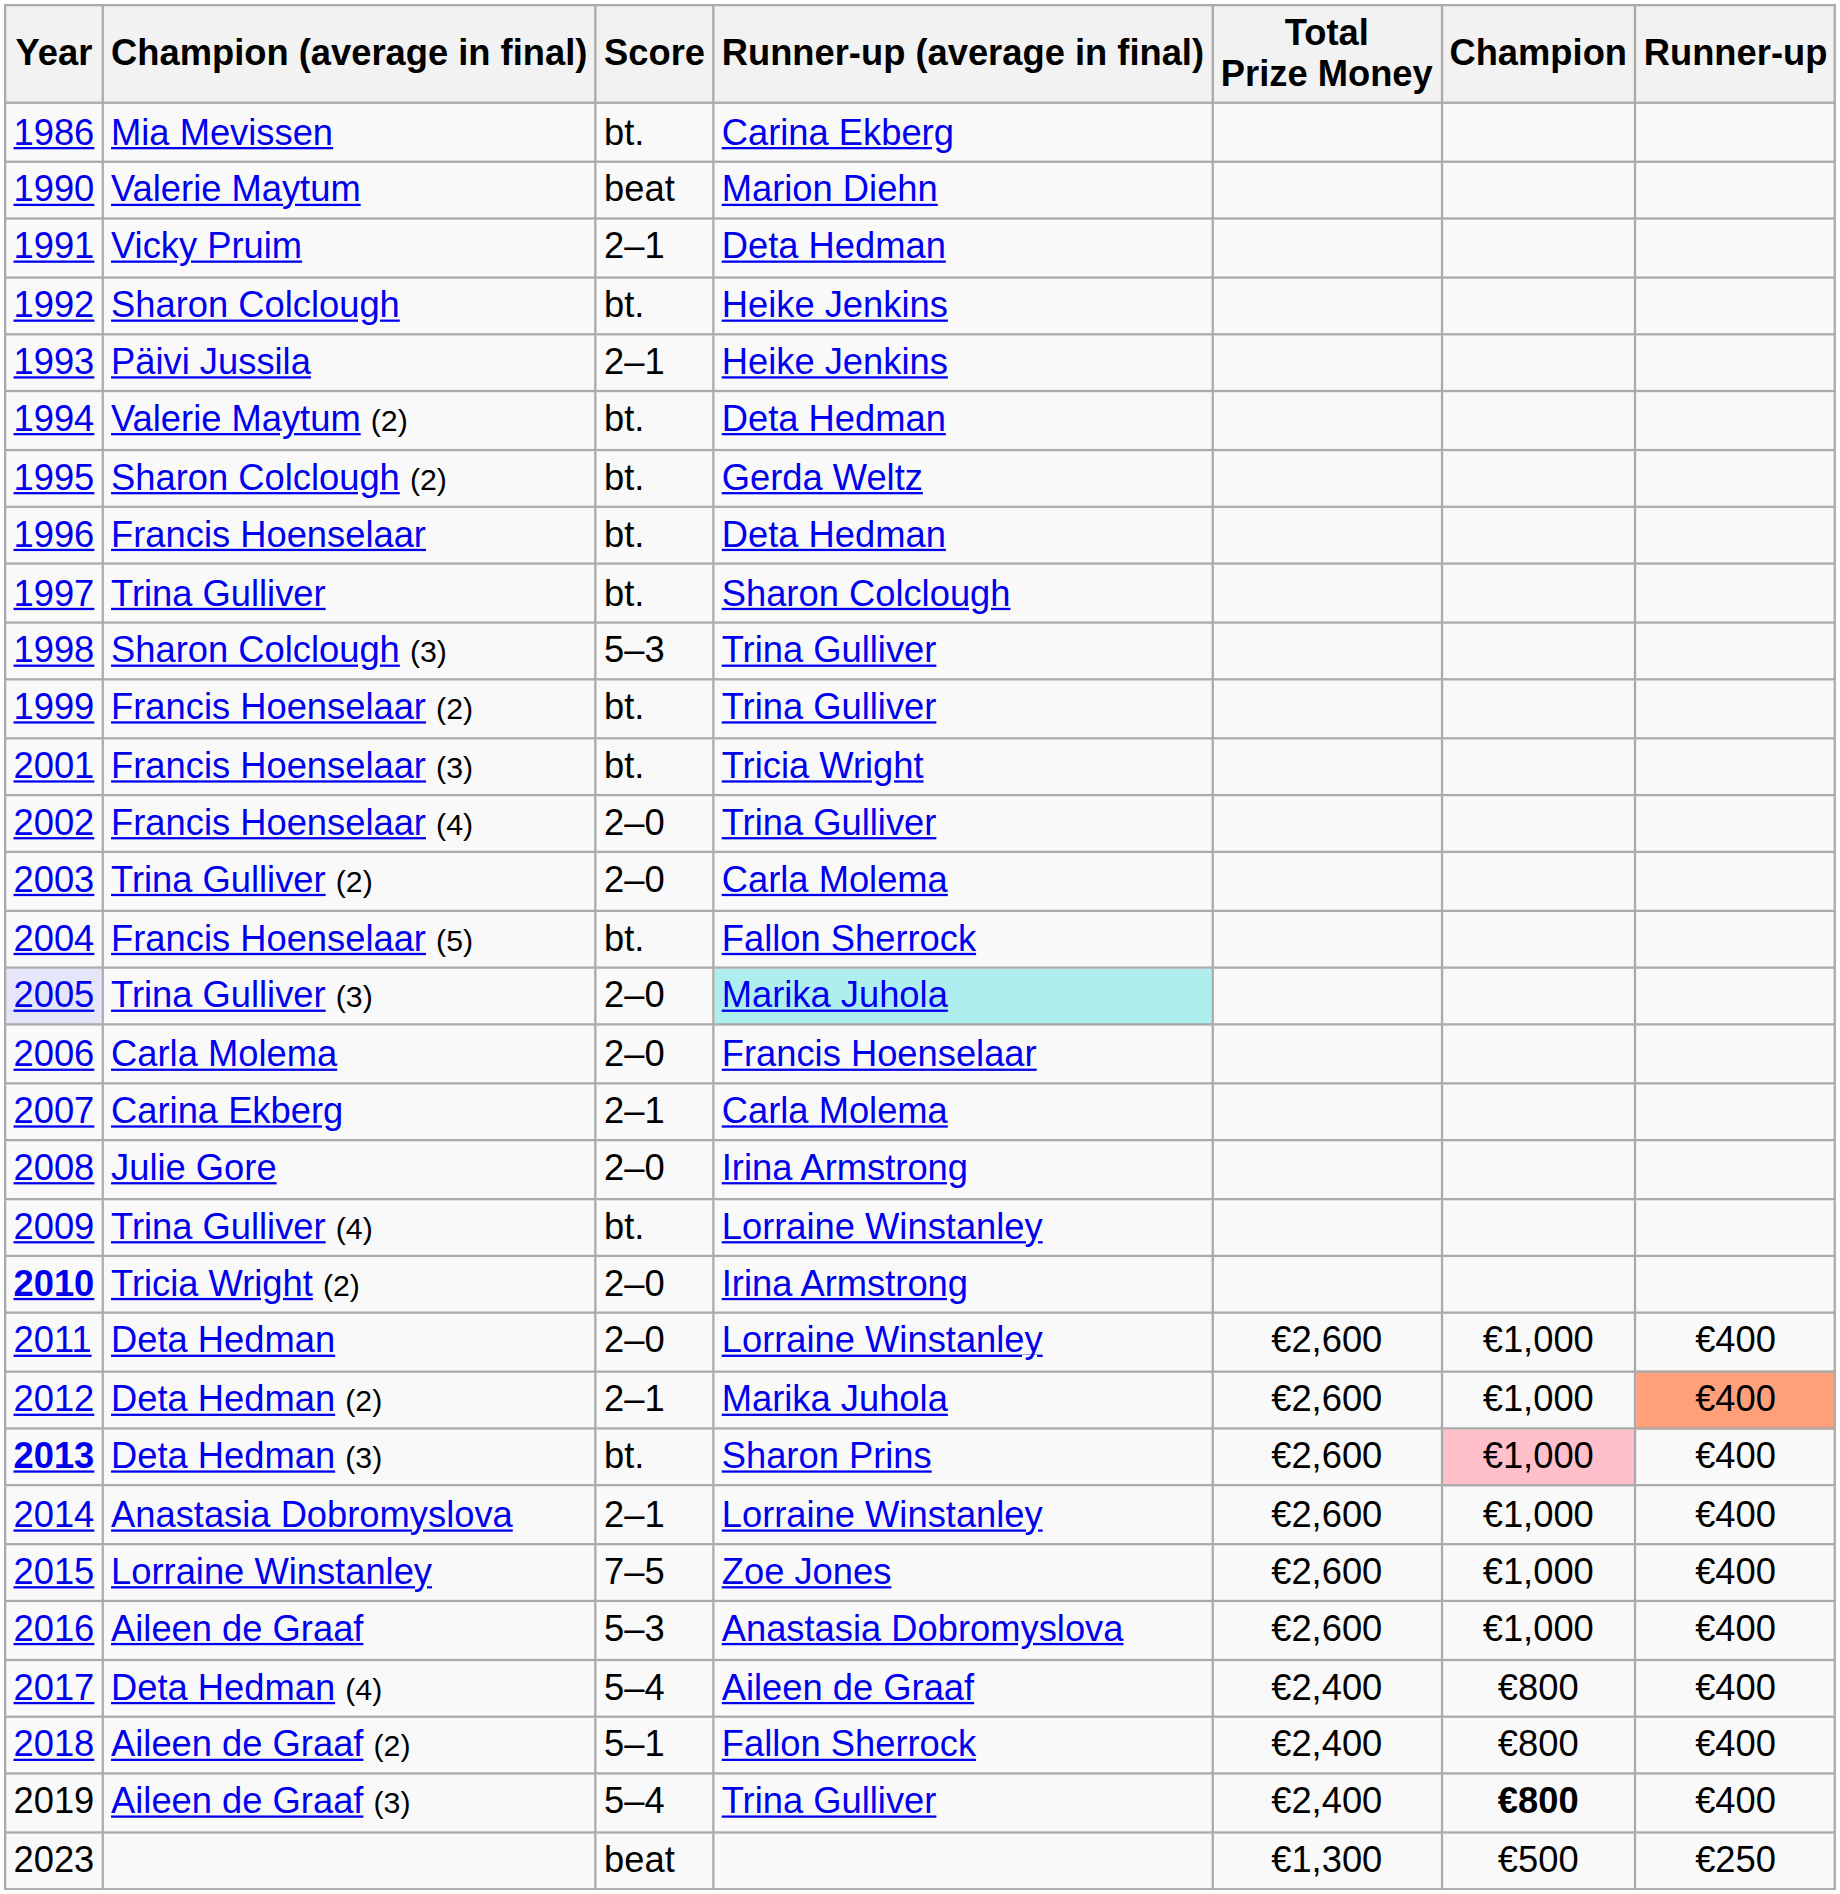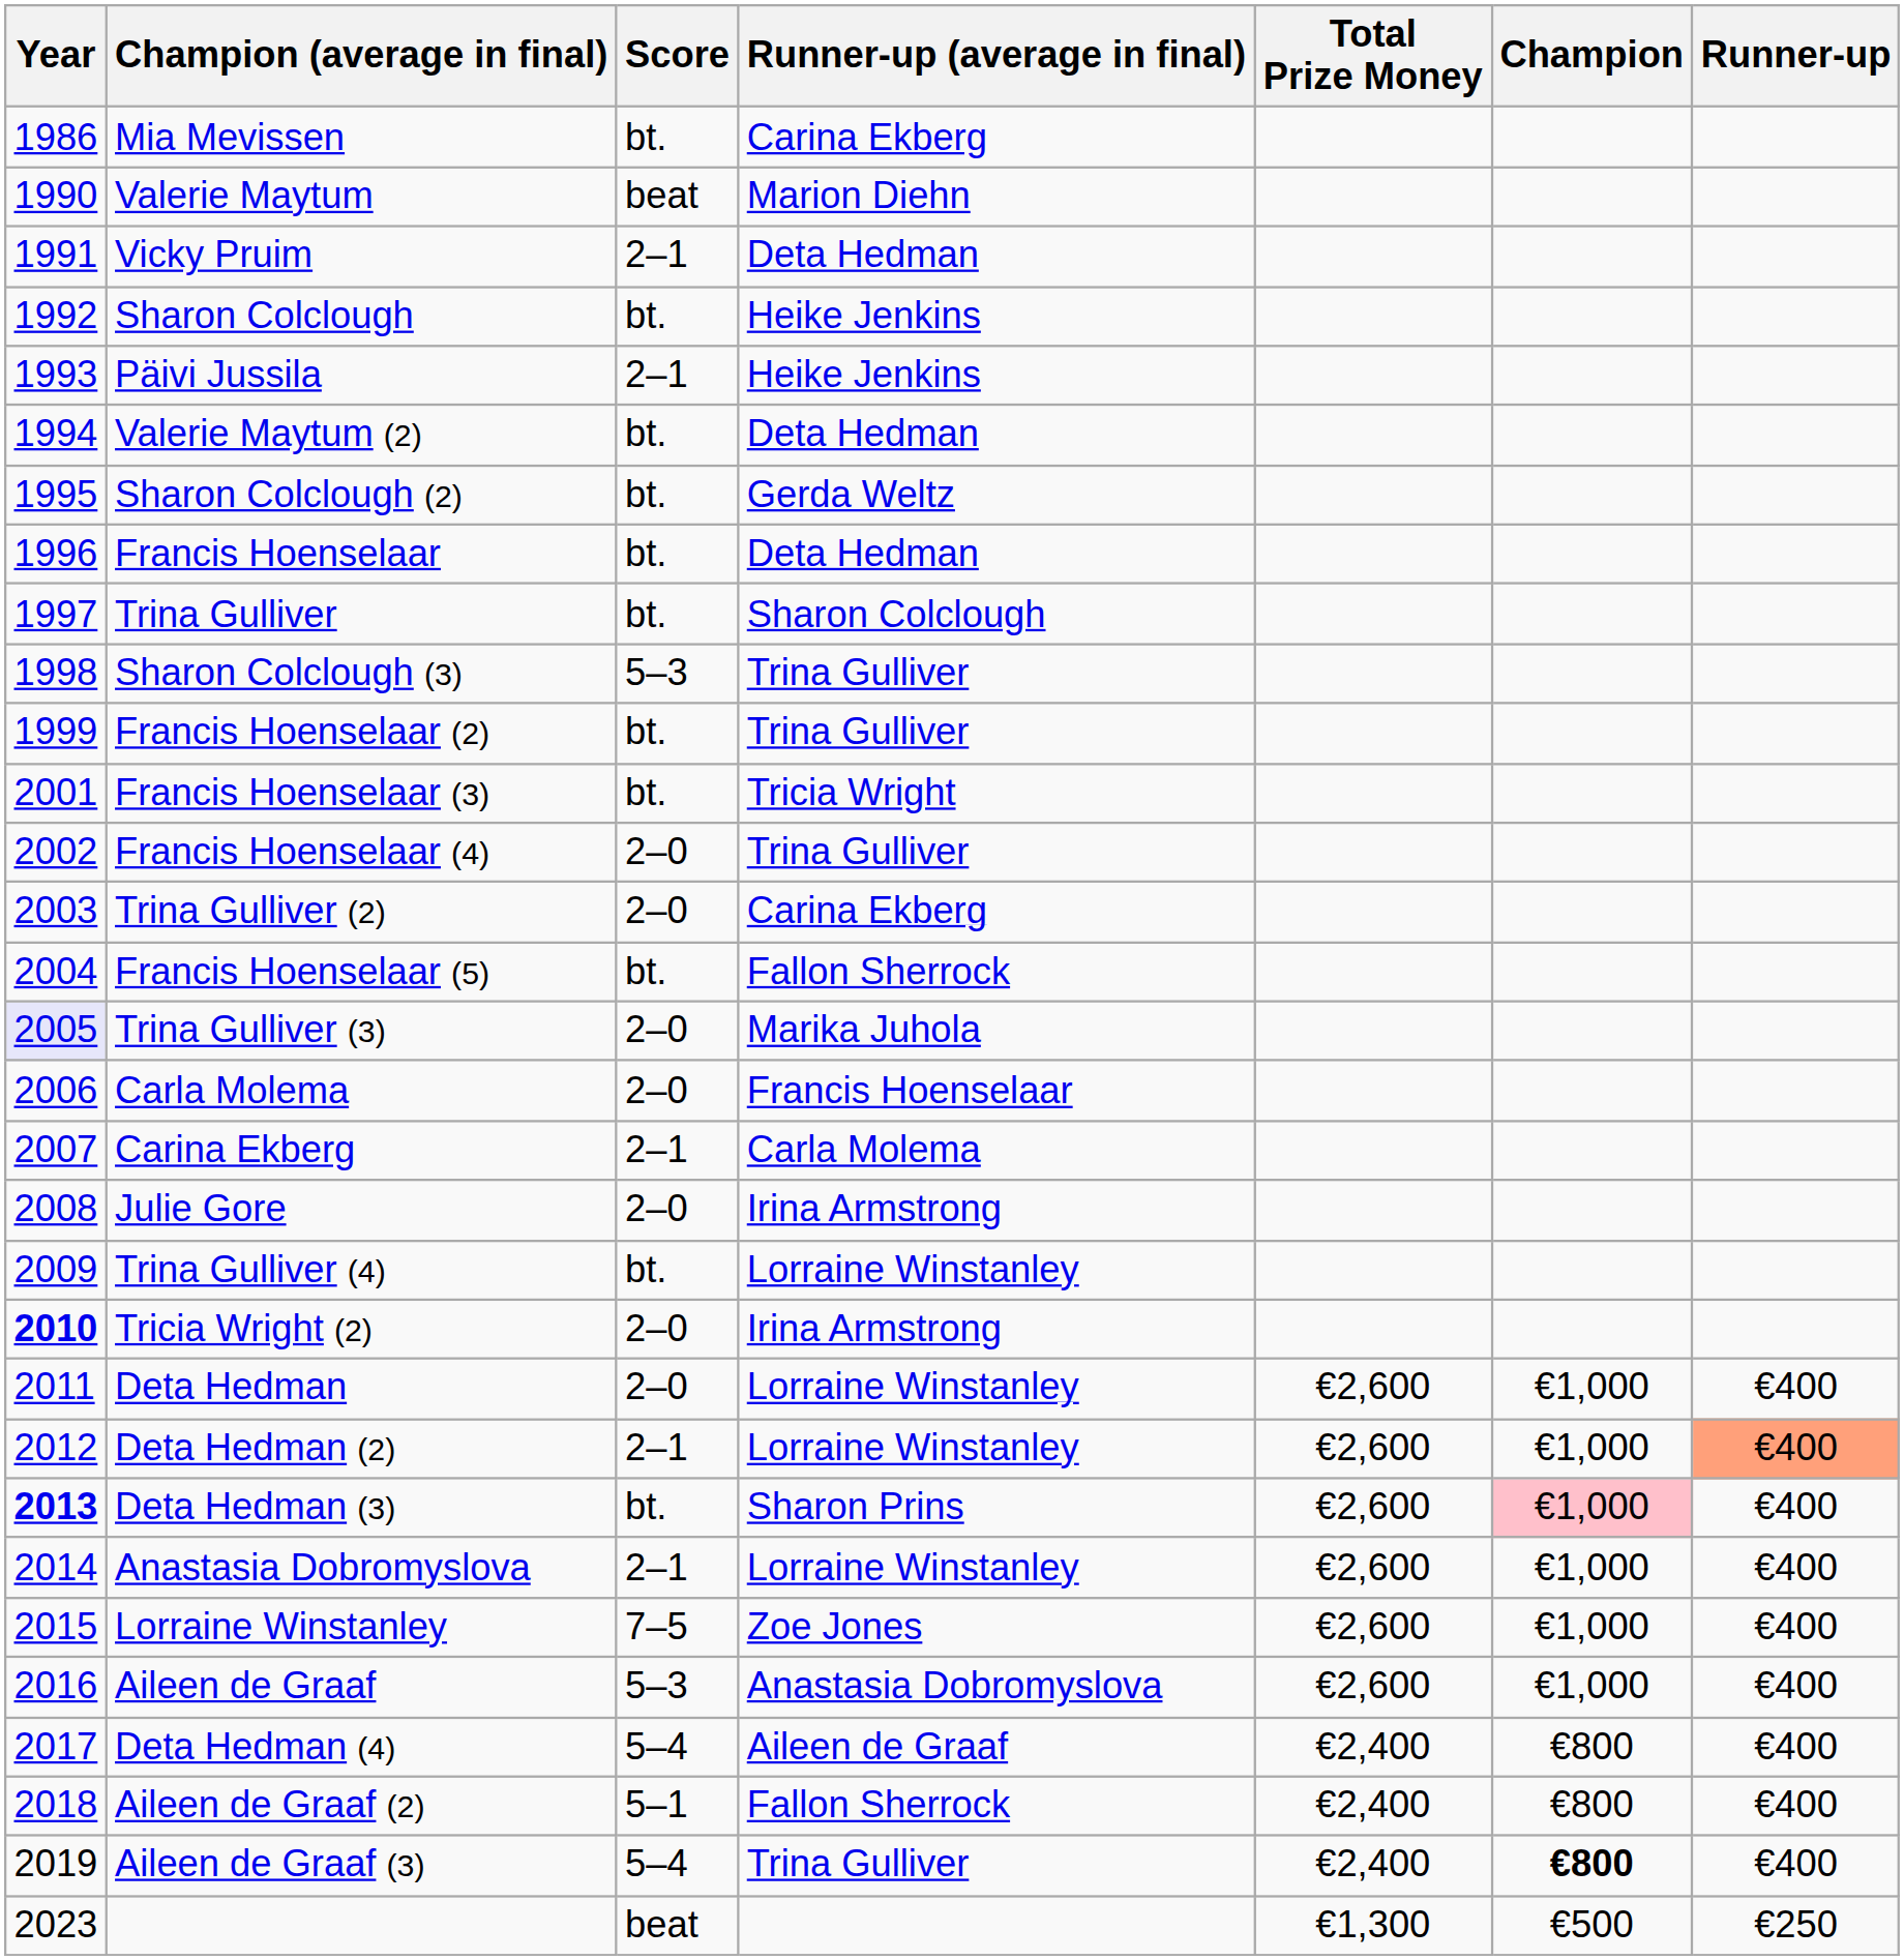 <table class="wikitable">
 <tr>
 <th>Year</th>
 <th>Champion (average in final)</th>
 <th>Score</th>
 <th>Runner-up (average in final)</th>
 <th>Total<br>Prize Money</th>
 <th>Champion</th>
 <th>Runner-up</th>
 </tr>
 <tr>
 <td><a href='#'>1986</a></td>
 <td> <a href='#'>Mia Mevissen</a></td>
 <td>bt.</td>
 <td> <a href='#'>Carina Ekberg</a></td>
 <td></td>
 <td></td>
 <td></td>
 </tr>
 <tr>
 <td><a href='#'>1990</a></td>
 <td> <a href='#'>Valerie Maytum</a></td>
 <td>beat</td>
 <td> <a href='#'>Marion Diehn</a></td>
 <td></td>
 <td></td>
 <td></td>
 </tr>
 <tr>
 <td><a href='#'>1991</a></td>
 <td> <a href='#'>Vicky Pruim</a></td>
 <td>2–1</td>
 <td> <a href='#'>Deta Hedman</a></td>
 <td></td>
 <td></td>
 <td></td>
 </tr>
 <tr>
 <td><a href='#'>1992</a></td>
 <td> <a href='#'>Sharon Colclough</a></td>
 <td>bt.</td>
 <td> <a href='#'>Heike Jenkins</a></td>
 <td></td>
 <td></td>
 <td></td>
 </tr>
 <tr>
 <td><a href='#'>1993</a></td>
 <td> <a href='#'>Päivi Jussila</a></td>
 <td>2–1</td>
 <td> <a href='#'>Heike Jenkins</a></td>
 <td></td>
 <td></td>
 <td></td>
 </tr>
 <tr>
 <td><a href='#'>1994</a></td>
 <td> <a href='#'>Valerie Maytum</a> <small>(2)</small></td>
 <td>bt.</td>
 <td> <a href='#'>Deta Hedman</a></td>
 <td></td>
 <td></td>
 <td></td>
 </tr>
 <tr>
 <td><a href='#'>1995</a></td>
 <td> <a href='#'>Sharon Colclough</a> <small>(2)</small></td>
 <td>bt.</td>
 <td> <a href='#'>Gerda Weltz</a></td>
 <td></td>
 <td></td>
 <td></td>
 </tr>
 <tr>
 <td><a href='#'>1996</a></td>
 <td> <a href='#'>Francis Hoenselaar</a></td>
 <td>bt.</td>
 <td> <a href='#'>Deta Hedman</a></td>
 <td></td>
 <td></td>
 <td></td>
 </tr>
 <tr>
 <td><a href='#'>1997</a></td>
 <td> <a href='#'>Trina Gulliver</a></td>
 <td>bt.</td>
 <td> <a href='#'>Sharon Colclough</a></td>
 <td></td>
 <td></td>
 <td></td>
 </tr>
 <tr>
 <td><a href='#'>1998</a></td>
 <td> <a href='#'>Sharon Colclough</a> <small>(3)</small></td>
 <td>5–3</td>
 <td> <a href='#'>Trina Gulliver</a></td>
 <td></td>
 <td></td>
 <td></td>
 </tr>
 <tr>
 <td><a href='#'>1999</a></td>
 <td> <a href='#'>Francis Hoenselaar</a> <small>(2)</small></td>
 <td>bt.</td>
 <td> <a href='#'>Trina Gulliver</a></td>
 <td></td>
 <td></td>
 <td></td>
 </tr>
 <tr>
 <td><a href='#'>2001</a></td>
 <td> <a href='#'>Francis Hoenselaar</a> <small>(3)</small></td>
 <td>bt.</td>
 <td> <a href='#'>Tricia Wright</a></td>
 <td></td>
 <td></td>
 <td></td>
 </tr>
 <tr>
 <td><a href='#'>2002</a></td>
 <td> <a href='#'>Francis Hoenselaar</a> <small>(4)</small></td>
 <td>2–0</td>
 <td> <a href='#'>Trina Gulliver</a></td>
 <td></td>
 <td></td>
 <td></td>
 </tr>
 <tr>
 <td><a href='#'>2003</a></td>
 <td> <a href='#'>Trina Gulliver</a> <small>(2)</small></td>
 <td>2–0</td>
-<td> <a href='#'>Carla Molema</a></td>
+<td> <a href='#'>Carina Ekberg</a></td>
 <td></td>
 <td></td>
 <td></td>
 </tr>
 <tr>
 <td><a href='#'>2004</a></td>
 <td> <a href='#'>Francis Hoenselaar</a> <small>(5)</small></td>
 <td>bt.</td>
 <td> <a href='#'>Fallon Sherrock</a></td>
 <td></td>
 <td></td>
 <td></td>
 </tr>
 <tr>
 <td style="background: lavender;"><a href='#'>2005</a></td>
 <td> <a href='#'>Trina Gulliver</a> <small>(3)</small></td>
 <td>2–0</td>
-<td style="background: paleturquoise;"> <a href='#'>Marika Juhola</a></td>
+<td> <a href='#'>Marika Juhola</a></td>
 <td></td>
 <td></td>
 <td></td>
 </tr>
 <tr>
 <td><a href='#'>2006</a></td>
 <td> <a href='#'>Carla Molema</a></td>
 <td>2–0</td>
 <td> <a href='#'>Francis Hoenselaar</a></td>
 <td></td>
 <td></td>
 <td></td>
 </tr>
 <tr>
 <td><a href='#'>2007</a></td>
 <td> <a href='#'>Carina Ekberg</a></td>
 <td>2–1</td>
 <td> <a href='#'>Carla Molema</a></td>
 <td></td>
 <td></td>
 <td></td>
 </tr>
 <tr>
 <td><a href='#'>2008</a></td>
 <td> <a href='#'>Julie Gore</a></td>
 <td>2–0</td>
 <td> <a href='#'>Irina Armstrong</a></td>
 <td></td>
 <td></td>
 <td></td>
 </tr>
 <tr>
 <td><a href='#'>2009</a></td>
 <td> <a href='#'>Trina Gulliver</a> <small>(4)</small></td>
 <td>bt.</td>
 <td> <a href='#'>Lorraine Winstanley</a></td>
 <td></td>
 <td></td>
 <td></td>
 </tr>
 <tr>
 <td><strong><a href='#'>2010</a></strong></td>
 <td> <a href='#'>Tricia Wright</a> <small>(2)</small></td>
 <td>2–0</td>
 <td> <a href='#'>Irina Armstrong</a></td>
 <td></td>
 <td></td>
 <td></td>
 </tr>
 <tr>
 <td><a href='#'>2011</a></td>
 <td> <a href='#'>Deta Hedman</a></td>
 <td>2–0</td>
 <td> <a href='#'>Lorraine Winstanley</a></td>
 <td align=center>€2,600</td>
 <td align=center>€1,000</td>
 <td align=center>€400</td>
 </tr>
 <tr>
 <td><a href='#'>2012</a></td>
 <td> <a href='#'>Deta Hedman</a> <small>(2)</small></td>
 <td>2–1</td>
-<td> <a href='#'>Marika Juhola</a></td>
+<td> <a href='#'>Lorraine Winstanley</a></td>
 <td align=center>€2,600</td>
 <td align=center>€1,000</td>
 <td align=center style="background: lightsalmon;">€400</td>
 </tr>
 <tr>
 <td><strong><a href='#'>2013</a></strong></td>
 <td> <a href='#'>Deta Hedman</a> <small>(3)</small></td>
 <td>bt.</td>
 <td> <a href='#'>Sharon Prins</a></td>
 <td align=center>€2,600</td>
 <td align=center style="background: pink;">€1,000</td>
 <td align=center>€400</td>
 </tr>
 <tr>
 <td><a href='#'>2014</a></td>
 <td> <a href='#'>Anastasia Dobromyslova</a></td>
 <td>2–1</td>
 <td> <a href='#'>Lorraine Winstanley</a></td>
 <td align=center>€2,600</td>
 <td align=center>€1,000</td>
 <td align=center>€400</td>
 </tr>
 <tr>
 <td><a href='#'>2015</a></td>
 <td> <a href='#'>Lorraine Winstanley</a></td>
 <td>7–5</td>
 <td> <a href='#'>Zoe Jones</a></td>
 <td align=center>€2,600</td>
 <td align=center>€1,000</td>
 <td align=center>€400</td>
 </tr>
 <tr>
 <td><a href='#'>2016</a></td>
 <td> <a href='#'>Aileen de Graaf</a></td>
 <td>5–3</td>
 <td> <a href='#'>Anastasia Dobromyslova</a></td>
 <td align=center>€2,600</td>
 <td align=center>€1,000</td>
 <td align=center>€400</td>
 </tr>
 <tr>
 <td><a href='#'>2017</a></td>
 <td> <a href='#'>Deta Hedman</a> <small>(4)</small></td>
 <td>5–4</td>
 <td> <a href='#'>Aileen de Graaf</a></td>
 <td align=center>€2,400</td>
 <td align=center>€800</td>
 <td align=center>€400</td>
 </tr>
 <tr>
 <td><a href='#'>2018</a></td>
 <td> <a href='#'>Aileen de Graaf</a> <small>(2)</small></td>
 <td>5–1</td>
 <td> <a href='#'>Fallon Sherrock</a></td>
 <td align=center>€2,400</td>
 <td align=center>€800</td>
 <td align=center>€400</td>
 </tr>
 <tr>
 <td>2019</td>
 <td> <a href='#'>Aileen de Graaf</a> <small>(3)</small></td>
 <td>5–4</td>
 <td> <a href='#'>Trina Gulliver</a></td>
 <td align=center>€2,400</td>
 <td align=center><strong>€800</strong></td>
 <td align=center>€400</td>
 </tr>
 <tr>
 <td>2023</td>
 <td></td>
 <td>beat</td>
 <td></td>
 <td align=center>€1,300</td>
 <td align=center>€500</td>
 <td align=center>€250</td>
 </tr>
 </table>
